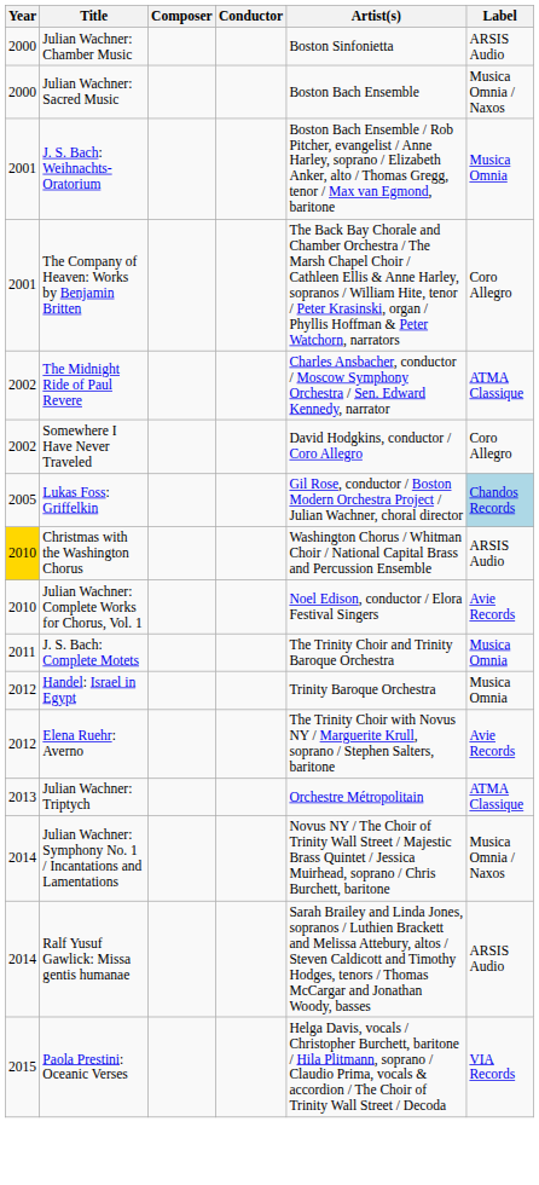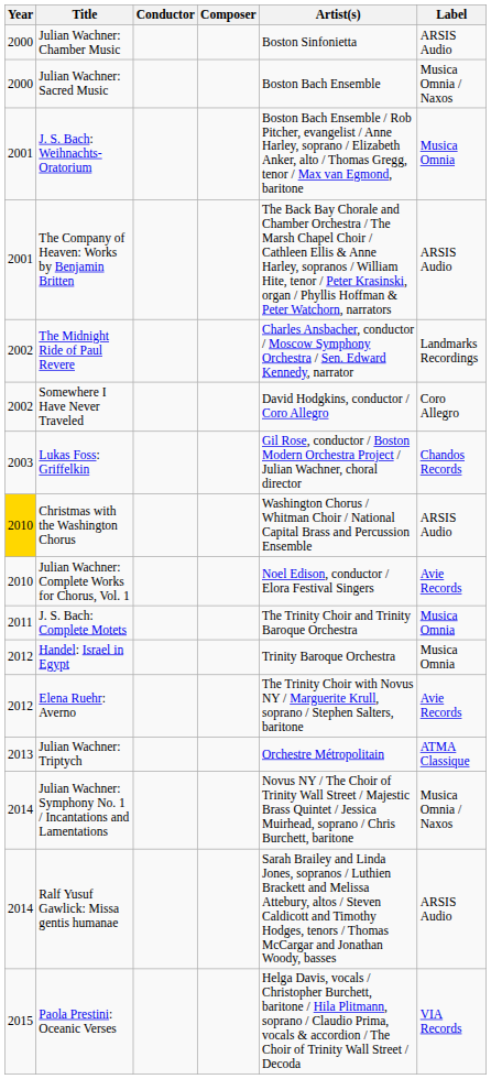 <table class="wikitable">
 <tr>
 <th scope="col">Year</th>
 <th scope="col">Title</th>
+<th scope="col">Conductor</th>
 <th scope="col">Composer</th>
-<th scope="col">Conductor</th>
 <th scope="col">Artist(s)</th>
 <th scope="col">Label</th>
 </tr>
 <tr>
 <td>2000</td>
 <td>Julian Wachner: Chamber Music</td>
 <td></td>
 <td></td>
 <td>Boston Sinfonietta</td>
 <td>ARSIS Audio</td>
 </tr>
 <tr>
 <td>2000</td>
 <td>Julian Wachner: Sacred Music</td>
 <td></td>
 <td></td>
 <td>Boston Bach Ensemble</td>
 <td>Musica Omnia / Naxos</td>
 </tr>
 <tr>
 <td>2001</td>
 <td><a href='#'>J. S. Bach</a>: <a href='#'>Weihnachts-Oratorium</a></td>
 <td></td>
 <td></td>
 <td>Boston Bach Ensemble / Rob Pitcher, evangelist / Anne Harley, soprano / Elizabeth Anker, alto / Thomas Gregg, tenor / <a href='#'>Max van Egmond</a>, baritone</td>
 <td><a href='#'>Musica Omnia</a></td>
 </tr>
 <tr>
 <td>2001</td>
 <td>The Company of Heaven: Works by <a href='#'>Benjamin Britten</a></td>
 <td></td>
 <td></td>
 <td>The Back Bay Chorale and Chamber Orchestra / The Marsh Chapel Choir / Cathleen Ellis & Anne Harley, sopranos / William Hite, tenor / <a href='#'>Peter Krasinski</a>, organ / Phyllis Hoffman & <a href='#'>Peter Watchorn</a>, narrators</td>
-<td>Coro Allegro</td>
+<td>ARSIS Audio</td>
 </tr>
 <tr>
 <td>2002</td>
 <td><a href='#'>The Midnight Ride of Paul Revere</a></td>
 <td></td>
 <td></td>
 <td><a href='#'>Charles Ansbacher</a>, conductor / <a href='#'>Moscow Symphony Orchestra</a> / <a href='#'>Sen. Edward Kennedy</a>, narrator</td>
-<td><a href='#'>ATMA Classique</a></td>
+<td>Landmarks Recordings</td>
 </tr>
 <tr>
 <td>2002</td>
 <td>Somewhere I Have Never Traveled</td>
 <td></td>
 <td></td>
 <td>David Hodgkins, conductor / <a href='#'>Coro Allegro</a></td>
 <td>Coro Allegro</td>
 </tr>
 <tr>
-<td>2005</td>
+<td>2003</td>
 <td><a href='#'>Lukas Foss</a>: <a href='#'>Griffelkin</a></td>
 <td></td>
 <td></td>
 <td><a href='#'>Gil Rose</a>, conductor / <a href='#'>Boston Modern Orchestra Project</a> / Julian Wachner, choral director</td>
-<td style="background: lightblue;"><a href='#'>Chandos Records</a></td>
+<td><a href='#'>Chandos Records</a></td>
 </tr>
 <tr>
 <td style="background: gold;">2010</td>
 <td>Christmas with the Washington Chorus</td>
 <td></td>
 <td></td>
 <td>Washington Chorus / Whitman Choir / National Capital Brass and Percussion Ensemble</td>
 <td>ARSIS Audio</td>
 </tr>
 <tr>
 <td>2010</td>
 <td>Julian Wachner: Complete Works for Chorus, Vol. 1</td>
 <td></td>
 <td></td>
 <td><a href='#'>Noel Edison</a>, conductor / Elora Festival Singers</td>
 <td><a href='#'>Avie Records</a></td>
 </tr>
 <tr>
 <td>2011</td>
 <td>J. S. Bach: <a href='#'>Complete Motets</a></td>
 <td></td>
 <td></td>
 <td>The Trinity Choir and Trinity Baroque Orchestra</td>
 <td><a href='#'>Musica Omnia</a></td>
 </tr>
 <tr>
 <td>2012</td>
 <td><a href='#'>Handel</a>: <a href='#'>Israel in Egypt</a></td>
 <td></td>
 <td></td>
 <td>Trinity Baroque Orchestra</td>
 <td>Musica Omnia</td>
 </tr>
 <tr>
 <td>2012</td>
 <td><a href='#'>Elena Ruehr</a>: Averno</td>
 <td></td>
 <td></td>
 <td>The Trinity Choir with Novus NY / <a href='#'>Marguerite Krull</a>, soprano / Stephen Salters, baritone</td>
 <td><a href='#'>Avie Records</a></td>
 </tr>
 <tr>
 <td>2013</td>
 <td>Julian Wachner: Triptych</td>
 <td></td>
 <td></td>
 <td><a href='#'>Orchestre Métropolitain</a></td>
 <td><a href='#'>ATMA Classique</a></td>
 </tr>
 <tr>
 <td>2014</td>
 <td>Julian Wachner: Symphony No. 1 / Incantations and Lamentations</td>
 <td></td>
 <td></td>
 <td>Novus NY / The Choir of Trinity Wall Street / Majestic Brass Quintet / Jessica Muirhead, soprano / Chris Burchett, baritone</td>
 <td>Musica Omnia / Naxos</td>
 </tr>
 <tr>
 <td>2014</td>
 <td>Ralf Yusuf Gawlick: Missa gentis humanae</td>
 <td></td>
 <td></td>
 <td>Sarah Brailey and Linda Jones, sopranos / Luthien Brackett and Melissa Attebury, altos / Steven Caldicott and Timothy Hodges, tenors / Thomas McCargar and Jonathan Woody, basses</td>
 <td>ARSIS Audio</td>
 </tr>
 <tr>
 <td>2015</td>
 <td><a href='#'>Paola Prestini</a>: Oceanic Verses</td>
 <td></td>
 <td></td>
 <td>Helga Davis, vocals / Christopher Burchett, baritone / <a href='#'>Hila Plitmann</a>, soprano / Claudio Prima, vocals & accordion / The Choir of Trinity Wall Street / Decoda</td>
 <td><a href='#'>VIA Records</a></td>
 </tr>
 </table>
